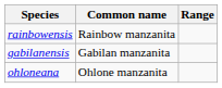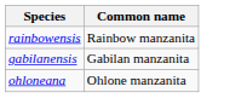 <table class="wikitable">
 <tr>
 <th>Species</th>
 <th>Common name</th>
-<th>Range</th>
 </tr>
 <tr>
 <td><em><a href='#'>rainbowensis</a></em></td>
 <td>Rainbow manzanita</td>
-<td></td>
 </tr>
 <tr>
 <td><em><a href='#'>gabilanensis</a></em></td>
 <td>Gabilan manzanita</td>
-<td></td>
 </tr>
 <tr>
 <td><em><a href='#'>ohloneana</a></em></td>
 <td>Ohlone manzanita</td>
-<td></td>
 </tr>
 </table>
